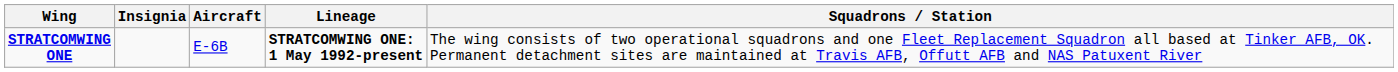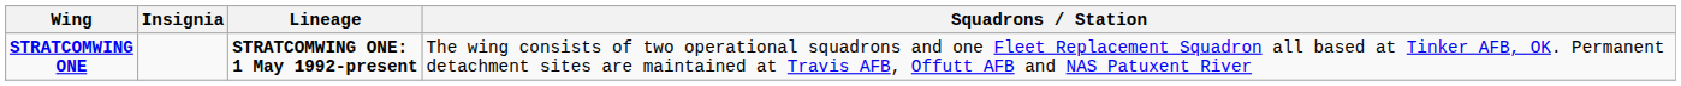 <table class="wikitable" width=100% style="text-align: center">
 <tr>
 <th>Wing</th>
 <th>Insignia</th>
-<th>Aircraft</th>
 <th>Lineage</th>
 <th>Squadrons / Station</th>
 </tr>
 <tr>
 <td><strong><a href='#'>STRATCOMWING<br>ONE</a></strong></td>
 <td></td>
-<td align=left><a href='#'>E-6B</a></td>
 <td style="white-space: nowrap;" align=left><strong>STRATCOMWING ONE:<br>1 May 1992-present</strong></td>
 <td align=left>The wing consists of two operational squadrons and one <a href='#'>Fleet Replacement Squadron</a> all based at <a href='#'>Tinker AFB, OK</a>. Permanent detachment sites are maintained at <a href='#'>Travis AFB</a>, <a href='#'>Offutt AFB</a> and <a href='#'>NAS Patuxent River</a></td>
 </tr>
 </table>
